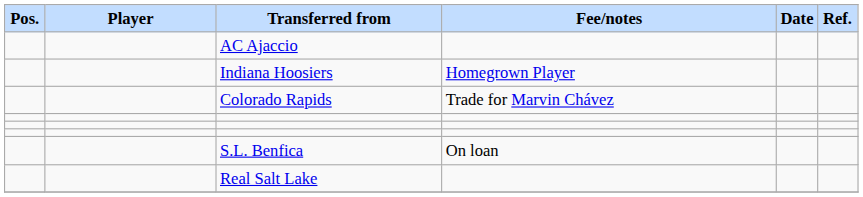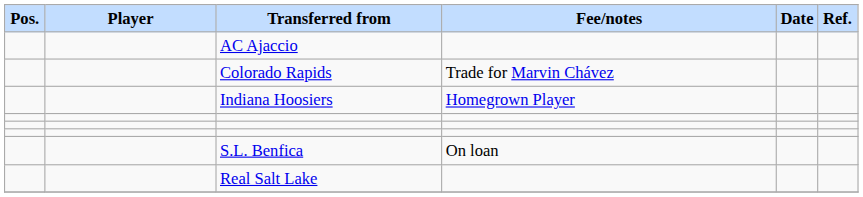 <table class="wikitable sortable" style="text-align:left; font-size:95%;">
 <tr>
 <th style="background:#c2ddff; width:30px;"><strong>Pos.</strong></th>
 <th style="background:#c2ddff; width:150px;"><strong>Player</strong></th>
 <th style="background:#c2ddff; width:200px;"><strong>Transferred from</strong></th>
 <th style="background:#c2ddff; width:300px;"><strong>Fee/notes</strong></th>
 <th style="background:#c2ddff; width:30px;"><strong>Date</strong></th>
 <th style="background:#c2ddff; width:30px;"><strong>Ref.</strong></th>
 </tr>
 <tr>
 <td align=center></td>
 <td></td>
 <td> <a href='#'>AC Ajaccio</a></td>
 <td></td>
 <td></td>
 <td></td>
 </tr>
 <tr>
+<td align=center></td>
+<td align=left></td>
+<td> <a href='#'>Colorado Rapids</a></td>
+<td>Trade for <a href='#'>Marvin Chávez</a></td>
+<td></td>
+<td></td>
+</tr>
+<tr>
 <td></td>
 <td align=left></td>
 <td> <a href='#'>Indiana Hoosiers</a></td>
 <td><a href='#'>Homegrown Player</a></td>
-<td></td>
-<td></td>
-</tr>
-<tr>
-<td align=center></td>
-<td align=left></td>
-<td> <a href='#'>Colorado Rapids</a></td>
-<td>Trade for <a href='#'>Marvin Chávez</a></td>
 <td></td>
 <td></td>
 </tr>
 <tr>
 <td align=center></td>
 <td align=left></td>
 <td></td>
 <td></td>
 <td></td>
 <td></td>
 </tr>
 <tr>
 <td align=center></td>
 <td align=left></td>
 <td></td>
 <td></td>
 <td></td>
 <td></td>
 </tr>
 <tr>
 <td align=center></td>
 <td align=left></td>
 <td></td>
 <td></td>
 <td></td>
 <td></td>
 </tr>
 <tr>
 <td align=center></td>
 <td align=left></td>
 <td> <a href='#'>S.L. Benfica</a></td>
 <td>On loan</td>
 <td></td>
 <td></td>
 </tr>
 <tr>
 <td align=center></td>
 <td align=left></td>
 <td> <a href='#'>Real Salt Lake</a></td>
 <td></td>
 <td></td>
 <td></td>
 </tr>
 <tr>
 </tr>
 </table>
